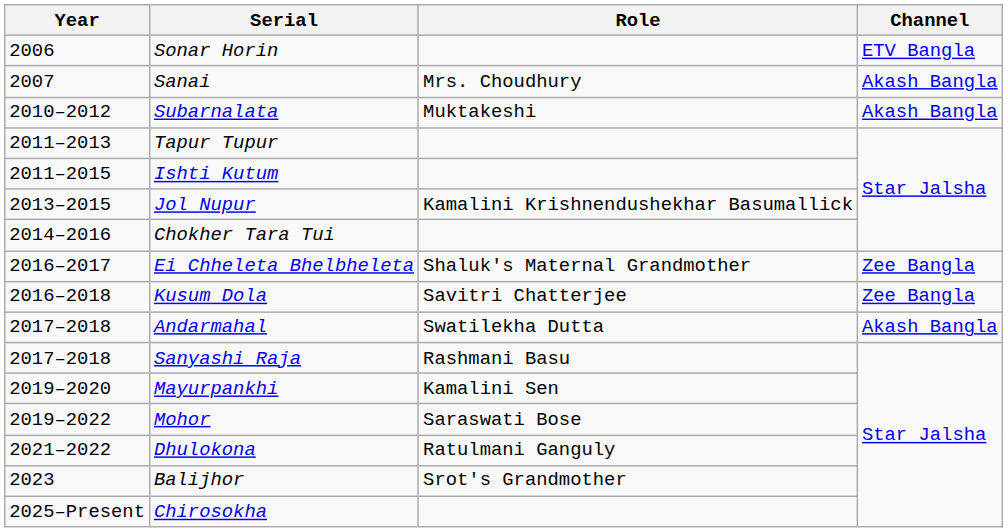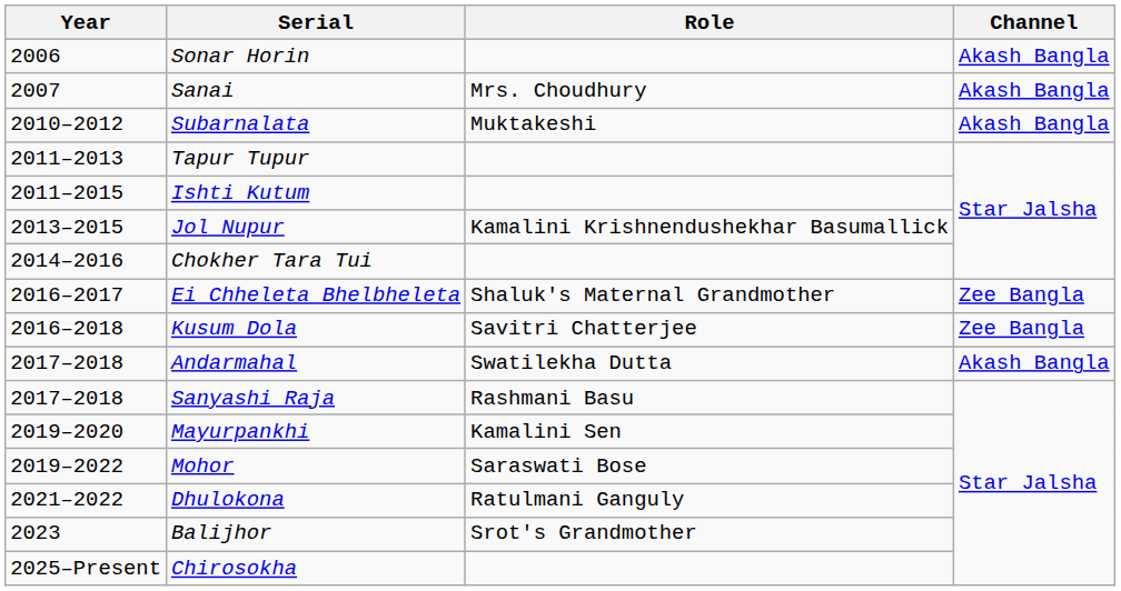 <table class="wikitable sortable">
 <tr>
 <th>Year</th>
 <th>Serial</th>
 <th>Role</th>
 <th>Channel</th>
 </tr>
 <tr>
 <td>2006</td>
 <td><em>Sonar Horin</em></td>
 <td></td>
-<td><a href='#'>ETV Bangla</a></td>
+<td><a href='#'>Akash Bangla</a></td>
 </tr>
 <tr>
 <td>2007</td>
 <td><em>Sanai</em></td>
 <td>Mrs. Choudhury</td>
 <td><a href='#'>Akash Bangla</a></td>
 </tr>
 <tr>
 <td>2010–2012</td>
 <td><em><a href='#'>Subarnalata</a></em></td>
 <td>Muktakeshi</td>
 <td><a href='#'>Akash Bangla</a></td>
 </tr>
 <tr>
 <td>2011–2013</td>
 <td><em>Tapur Tupur</em></td>
 <td></td>
 <td rowspan="4"><a href='#'>Star Jalsha</a></td>
 </tr>
 <tr>
 <td>2011–2015</td>
 <td><em><a href='#'>Ishti Kutum</a></em></td>
 <td></td>
 </tr>
 <tr>
 <td>2013–2015</td>
 <td><em><a href='#'>Jol Nupur</a></em></td>
 <td>Kamalini Krishnendushekhar Basumallick</td>
 </tr>
 <tr>
 <td>2014–2016</td>
 <td><em>Chokher Tara Tui</em></td>
 <td></td>
 </tr>
 <tr>
 <td>2016–2017</td>
 <td><em><a href='#'>Ei Chheleta Bhelbheleta</a></em></td>
 <td>Shaluk's Maternal Grandmother</td>
 <td><a href='#'>Zee Bangla</a></td>
 </tr>
 <tr>
 <td>2016–2018</td>
 <td><em><a href='#'>Kusum Dola</a></em></td>
 <td>Savitri Chatterjee</td>
 <td><a href='#'>Zee Bangla</a></td>
 </tr>
 <tr>
 <td>2017–2018</td>
 <td><em><a href='#'>Andarmahal</a></em></td>
 <td>Swatilekha Dutta</td>
 <td><a href='#'>Akash Bangla</a></td>
 </tr>
 <tr>
 <td>2017–2018</td>
 <td><em><a href='#'>Sanyashi Raja</a></em></td>
 <td>Rashmani Basu</td>
 <td rowspan="6"><a href='#'>Star Jalsha</a></td>
 </tr>
 <tr>
 <td>2019–2020</td>
 <td><em><a href='#'>Mayurpankhi</a></em></td>
 <td>Kamalini Sen</td>
 </tr>
 <tr>
 <td>2019–2022</td>
 <td><em><a href='#'>Mohor</a></em></td>
 <td>Saraswati Bose</td>
 </tr>
 <tr>
 <td>2021–2022</td>
 <td><em><a href='#'>Dhulokona</a></em></td>
 <td>Ratulmani Ganguly</td>
 </tr>
 <tr>
 <td>2023</td>
 <td><em>Balijhor</em></td>
 <td>Srot's Grandmother</td>
 </tr>
 <tr>
 <td>2025–Present</td>
 <td><em><a href='#'>Chirosokha</a></em></td>
 <td></td>
 </tr>
 </table>
